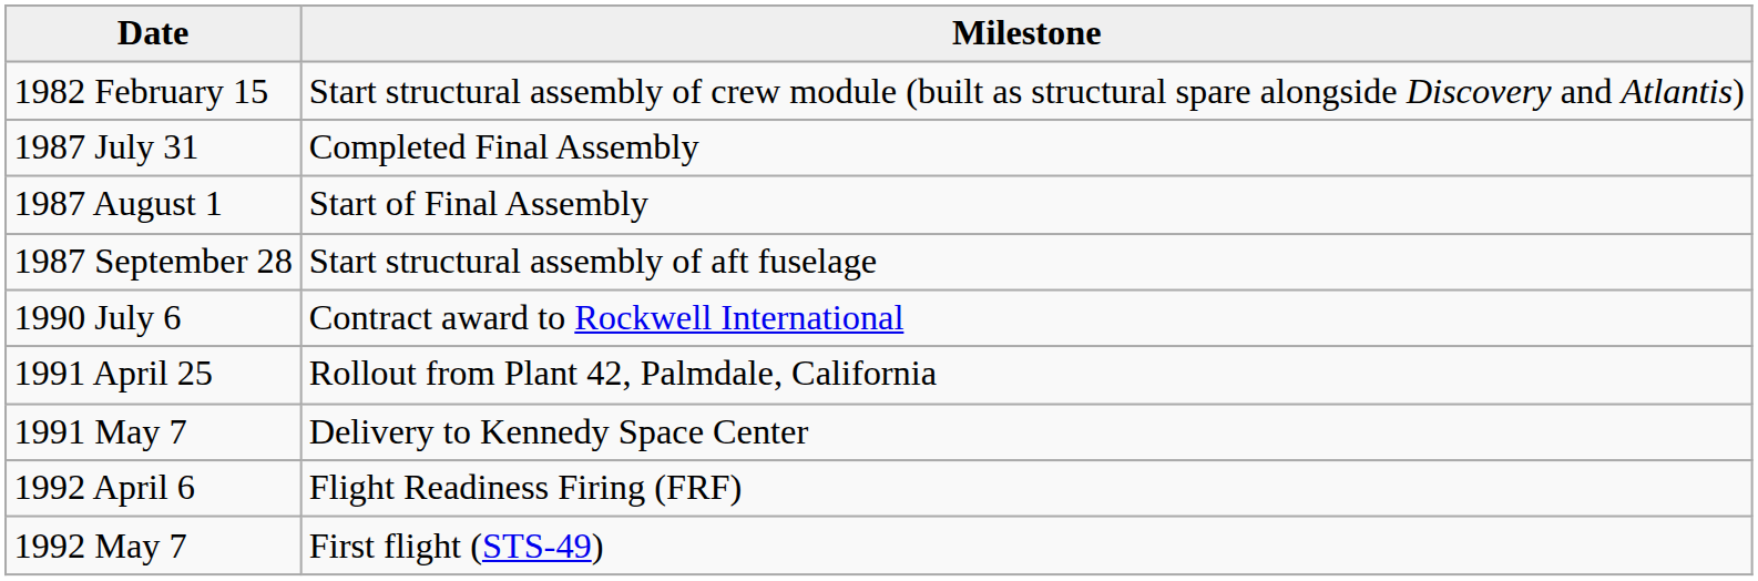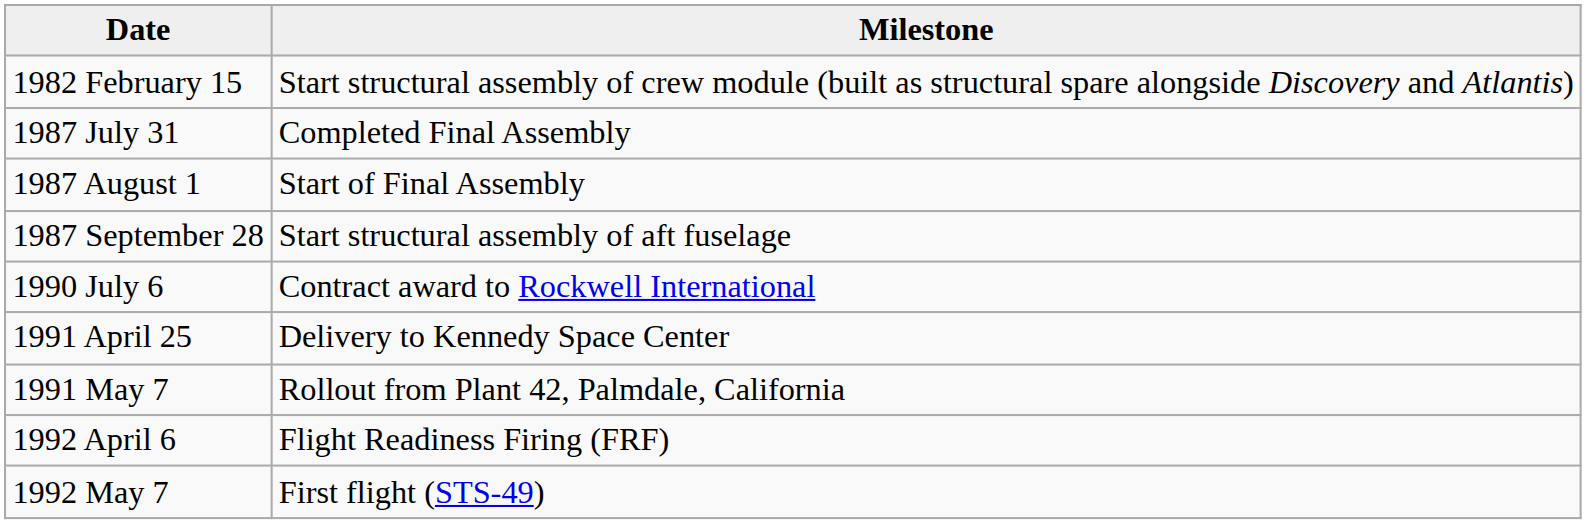 <table class="wikitable">
 <tr>
 <th style="background:#efefef;">Date</th>
 <th style="background:#efefef;">Milestone</th>
 </tr>
 <tr>
 <td>1982 February 15</td>
 <td>Start structural assembly of crew module (built as structural spare alongside <em>Discovery</em> and <em>Atlantis</em>)</td>
 </tr>
 <tr>
 <td>1987 July 31</td>
 <td>Completed Final Assembly</td>
 </tr>
 <tr>
 <td>1987 August 1</td>
 <td>Start of Final Assembly</td>
 </tr>
 <tr>
 <td>1987 September 28</td>
 <td>Start structural assembly of aft fuselage</td>
 </tr>
 <tr>
 <td>1990 July 6</td>
 <td>Contract award to <a href='#'>Rockwell International</a></td>
 </tr>
 <tr>
 <td>1991 April 25</td>
-<td>Rollout from Plant 42, Palmdale, California</td>
+<td>Delivery to Kennedy Space Center</td>
 </tr>
 <tr>
 <td>1991 May 7</td>
-<td>Delivery to Kennedy Space Center</td>
+<td>Rollout from Plant 42, Palmdale, California</td>
 </tr>
 <tr>
 <td>1992 April 6</td>
 <td>Flight Readiness Firing (FRF)</td>
 </tr>
 <tr>
 <td>1992 May 7</td>
 <td>First flight (<a href='#'>STS-49</a>)</td>
 </tr>
 </table>
